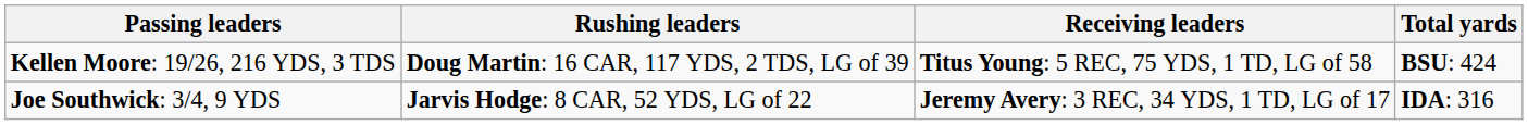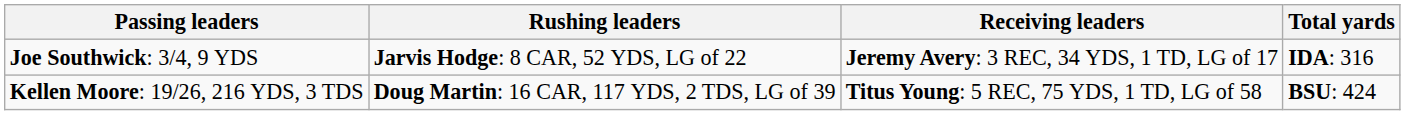 <table class="wikitable">
 <tr>
 <th>Passing leaders</th>
 <th>Rushing leaders</th>
 <th>Receiving leaders</th>
 <th>Total yards</th>
 </tr>
 <tr>
+<td><strong>Joe Southwick</strong>: 3/4, 9 YDS</td>
+<td><strong>Jarvis Hodge</strong>: 8 CAR, 52 YDS, LG of 22</td>
+<td><strong>Jeremy Avery</strong>: 3 REC, 34 YDS, 1 TD, LG of 17</td>
+<td><strong>IDA</strong>: 316</td>
+</tr>
+<tr>
 <td><strong>Kellen Moore</strong>: 19/26, 216 YDS, 3 TDS</td>
 <td><strong>Doug Martin</strong>: 16 CAR,  117 YDS, 2 TDS, LG of 39</td>
 <td><strong>Titus Young</strong>: 5 REC, 75 YDS, 1 TD, LG of 58</td>
 <td><strong>BSU</strong>: 424</td>
 </tr>
-<tr>
-<td><strong>Joe Southwick</strong>: 3/4, 9 YDS</td>
-<td><strong>Jarvis Hodge</strong>: 8 CAR, 52 YDS, LG of 22</td>
-<td><strong>Jeremy Avery</strong>: 3 REC, 34 YDS, 1 TD, LG of 17</td>
-<td><strong>IDA</strong>: 316</td>
-</tr>
 </table>
